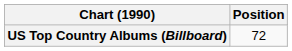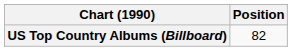 <table class="wikitable plainrowheaders" style="text-align:center">
 <tr>
 <th scope="col">Chart (1990)</th>
 <th scope="col">Position</th>
 </tr>
 <tr>
 <th scope="row">US Top Country Albums (<em>Billboard</em>)</th>
-<td>72</td>
+<td>82</td>
 </tr>
 </table>
